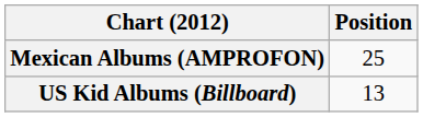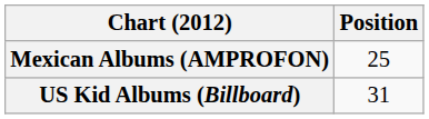 <table class="wikitable sortable plainrowheaders" style="text-align:center">
 <tr>
 <th>Chart (2012)</th>
 <th>Position</th>
 </tr>
 <tr>
 <th scope="row">Mexican Albums (AMPROFON)</th>
 <td>25</td>
 </tr>
 <tr>
 <th scope="row">US Kid Albums (<em>Billboard</em>)</th>
-<td>13</td>
+<td>31</td>
 </tr>
 </table>
